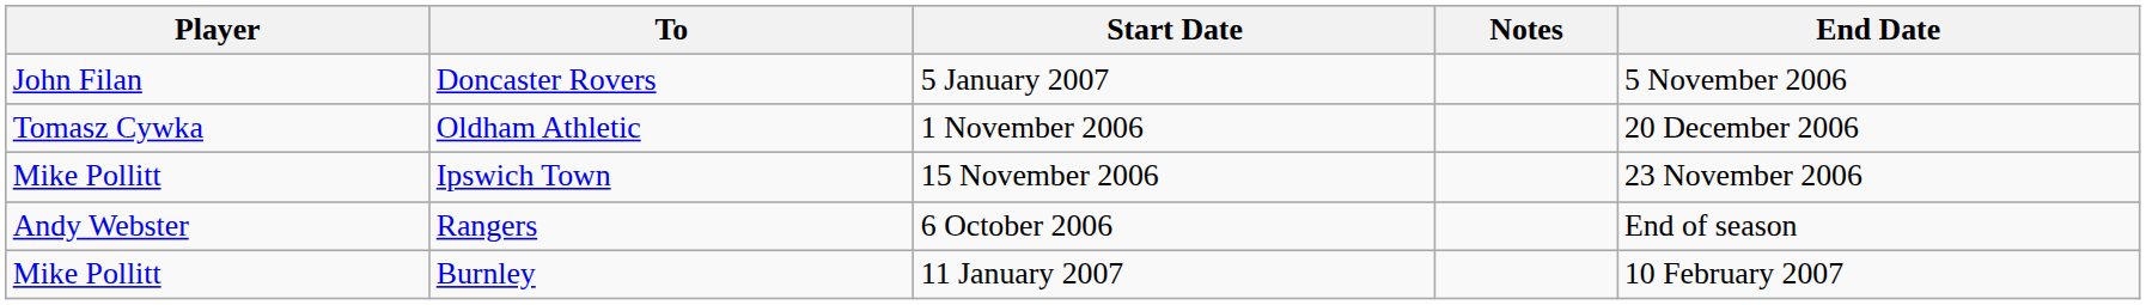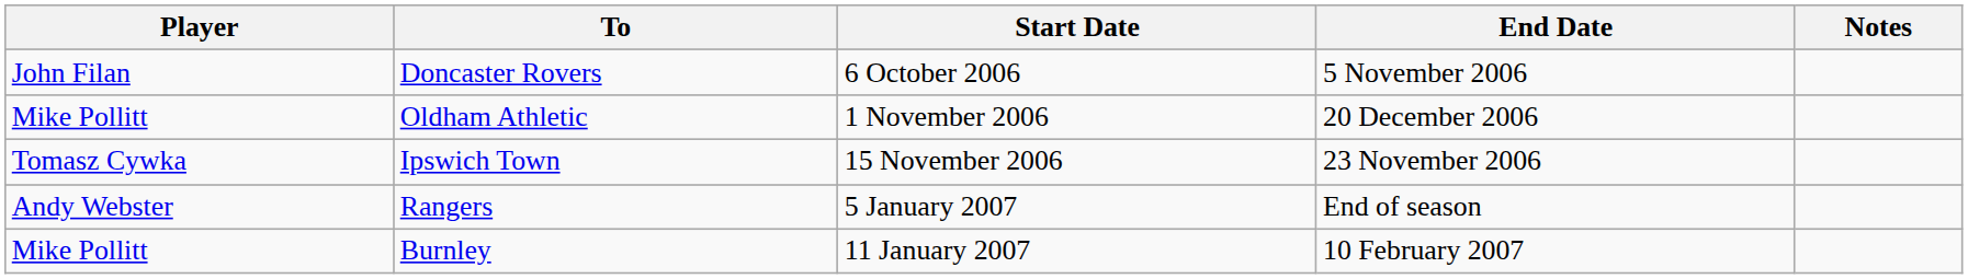 <table class="wikitable" style="text-align:center; width:70%; text-align:left">
 <tr>
 <th>Player</th>
 <th>To</th>
 <th>Start Date</th>
+<th>End Date</th>
 <th>Notes</th>
-<th>End Date</th>
 </tr>
 <tr --->
 <td> <a href='#'>John Filan</a></td>
 <td> <a href='#'>Doncaster Rovers</a></td>
-<td>5 January 2007</td>
+<td>6 October 2006</td>
+<td>5 November 2006</td>
 <td align="center"></td>
-<td>5 November 2006</td>
+</tr>
+<tr --->
+<td> <a href='#'>Mike Pollitt</a></td>
+<td> <a href='#'>Oldham Athletic</a></td>
+<td>1 November 2006</td>
+<td>20 December 2006</td>
+<td align="center"></td>
 </tr>
 <tr --->
 <td> <a href='#'>Tomasz Cywka</a></td>
-<td> <a href='#'>Oldham Athletic</a></td>
-<td>1 November 2006</td>
-<td align="center"></td>
-<td>20 December 2006</td>
-</tr>
-<tr --->
-<td> <a href='#'>Mike Pollitt</a></td>
 <td> <a href='#'>Ipswich Town</a></td>
 <td>15 November 2006</td>
+<td>23 November 2006</td>
 <td align="center"></td>
-<td>23 November 2006</td>
 </tr>
 <tr --->
 <td> <a href='#'>Andy Webster</a></td>
 <td> <a href='#'>Rangers</a></td>
-<td>6 October 2006</td>
+<td>5 January 2007</td>
+<td>End of season</td>
 <td align="center"></td>
-<td>End of season</td>
 </tr>
 <tr --->
 <td> <a href='#'>Mike Pollitt</a></td>
 <td> <a href='#'>Burnley</a></td>
 <td>11 January 2007</td>
+<td>10 February 2007</td>
 <td align="center"></td>
-<td>10 February 2007</td>
 </tr>
 </table>
